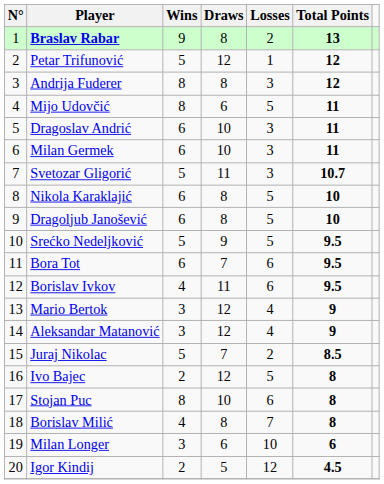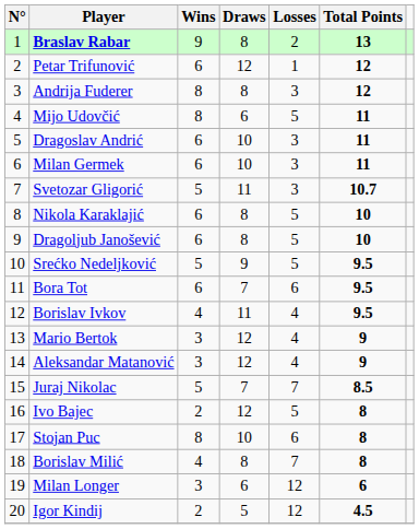 <table class="wikitable" border="1">
 <tr>
 <th>N°</th>
 <th>Player</th>
 <th>Wins</th>
 <th>Draws</th>
 <th>Losses</th>
 <th>Total Points</th>
 </tr>
 <tr align=center style="background:#ccffcc;">
 <td>1</td>
 <td align=left> <strong><a href='#'>Braslav Rabar</a></strong></td>
 <td>9</td>
 <td>8</td>
 <td>2</td>
 <td><strong>13</strong></td>
 <td align=center></td>
 </tr>
 <tr align=center>
 <td>2</td>
 <td align=left> <a href='#'>Petar Trifunović</a></td>
-<td>5</td>
+<td>6</td>
 <td>12</td>
 <td>1</td>
 <td><strong>12</strong></td>
 <td align=center></td>
 </tr>
 <tr align=center>
 <td>3</td>
 <td align=left> <a href='#'>Andrija Fuderer</a></td>
 <td>8</td>
 <td>8</td>
 <td>3</td>
 <td><strong>12</strong></td>
 <td align=center></td>
 </tr>
 <tr align=center>
 <td>4</td>
 <td align=left> <a href='#'>Mijo Udovčić</a></td>
 <td>8</td>
 <td>6</td>
 <td>5</td>
 <td><strong>11</strong></td>
 <td align=center></td>
 </tr>
 <tr align=center>
 <td>5</td>
 <td align=left> <a href='#'>Dragoslav Andrić</a></td>
 <td>6</td>
 <td>10</td>
 <td>3</td>
 <td><strong>11</strong></td>
 <td align=center></td>
 </tr>
 <tr align=center>
 <td>6</td>
 <td align=left> <a href='#'>Milan Germek</a></td>
 <td>6</td>
 <td>10</td>
 <td>3</td>
 <td><strong>11</strong></td>
 <td align=center></td>
 </tr>
 <tr align=center>
 <td>7</td>
 <td align=left> <a href='#'>Svetozar Gligorić</a></td>
 <td>5</td>
 <td>11</td>
 <td>3</td>
 <td><strong>10.7</strong></td>
 <td align=center></td>
 </tr>
 <tr align=center>
 <td>8</td>
 <td align=left> <a href='#'>Nikola Karaklajić</a></td>
 <td>6</td>
 <td>8</td>
 <td>5</td>
 <td><strong>10</strong></td>
 <td align=center></td>
 </tr>
 <tr align=center>
 <td>9</td>
 <td align=left> <a href='#'>Dragoljub Janošević</a></td>
 <td>6</td>
 <td>8</td>
 <td>5</td>
 <td><strong>10</strong></td>
 <td align=center></td>
 </tr>
 <tr align=center>
 <td>10</td>
 <td align=left> <a href='#'>Srećko Nedeljković</a></td>
 <td>5</td>
 <td>9</td>
 <td>5</td>
 <td><strong>9.5</strong></td>
 <td align=center></td>
 </tr>
 <tr align=center>
 <td>11</td>
 <td align=left> <a href='#'>Bora Tot</a></td>
 <td>6</td>
 <td>7</td>
 <td>6</td>
 <td><strong>9.5</strong></td>
 <td align=center></td>
 </tr>
 <tr align=center>
 <td>12</td>
 <td align=left> <a href='#'>Borislav Ivkov</a></td>
 <td>4</td>
 <td>11</td>
-<td>6</td>
+<td>4</td>
 <td><strong>9.5</strong></td>
 <td align=center></td>
 </tr>
 <tr align=center>
 <td>13</td>
 <td align=left> <a href='#'>Mario Bertok</a></td>
 <td>3</td>
 <td>12</td>
 <td>4</td>
 <td><strong>9</strong></td>
 <td align=center></td>
 </tr>
 <tr align=center>
 <td>14</td>
 <td align=left> <a href='#'>Aleksandar Matanović</a></td>
 <td>3</td>
 <td>12</td>
 <td>4</td>
 <td><strong>9</strong></td>
 <td align=center></td>
 </tr>
 <tr align=center>
 <td>15</td>
 <td align=left> <a href='#'>Juraj Nikolac</a></td>
 <td>5</td>
 <td>7</td>
-<td>2</td>
+<td>7</td>
 <td><strong>8.5</strong></td>
 <td align=center></td>
 </tr>
 <tr align=center>
 <td>16</td>
 <td align=left> <a href='#'>Ivo Bajec</a></td>
 <td>2</td>
 <td>12</td>
 <td>5</td>
 <td><strong>8</strong></td>
 <td align=center></td>
 </tr>
 <tr align=center>
 <td>17</td>
 <td align=left> <a href='#'>Stojan Puc</a></td>
 <td>8</td>
 <td>10</td>
 <td>6</td>
 <td><strong>8</strong></td>
 <td align=center></td>
 </tr>
 <tr align=center>
 <td>18</td>
 <td align=left> <a href='#'>Borislav Milić</a></td>
 <td>4</td>
 <td>8</td>
 <td>7</td>
 <td><strong>8</strong></td>
 <td align=center></td>
 </tr>
 <tr align=center>
 <td>19</td>
 <td align=left> <a href='#'>Milan Longer</a></td>
 <td>3</td>
 <td>6</td>
-<td>10</td>
+<td>12</td>
 <td><strong>6</strong></td>
 <td align=center></td>
 </tr>
 <tr align=center>
 <td>20</td>
 <td align=left> <a href='#'>Igor Kindij</a></td>
 <td>2</td>
 <td>5</td>
 <td>12</td>
 <td><strong>4.5</strong></td>
 <td align=center></td>
 </tr>
 <tr align=center>
 </tr>
 </table>
